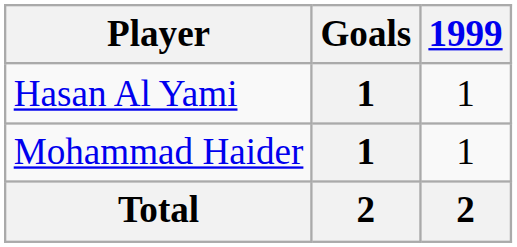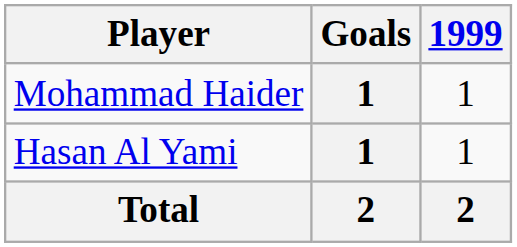 <table class="wikitable sortable" style="text-align:center;">
 <tr>
 <th>Player</th>
 <th>Goals</th>
 <th><a href='#'>1999</a></th>
 </tr>
 <tr>
-<td align="left"> <a href='#'>Hasan Al Yami</a></td>
+<td align="left"> <a href='#'>Mohammad Haider</a></td>
 <th>1</th>
 <td>1</td>
 </tr>
 <tr>
-<td align="left"> <a href='#'>Mohammad Haider</a></td>
+<td align="left"> <a href='#'>Hasan Al Yami</a></td>
 <th>1</th>
 <td>1</td>
 </tr>
 <tr class="sortbottom">
 <th>Total</th>
 <th>2</th>
 <th>2</th>
 </tr>
 </table>
